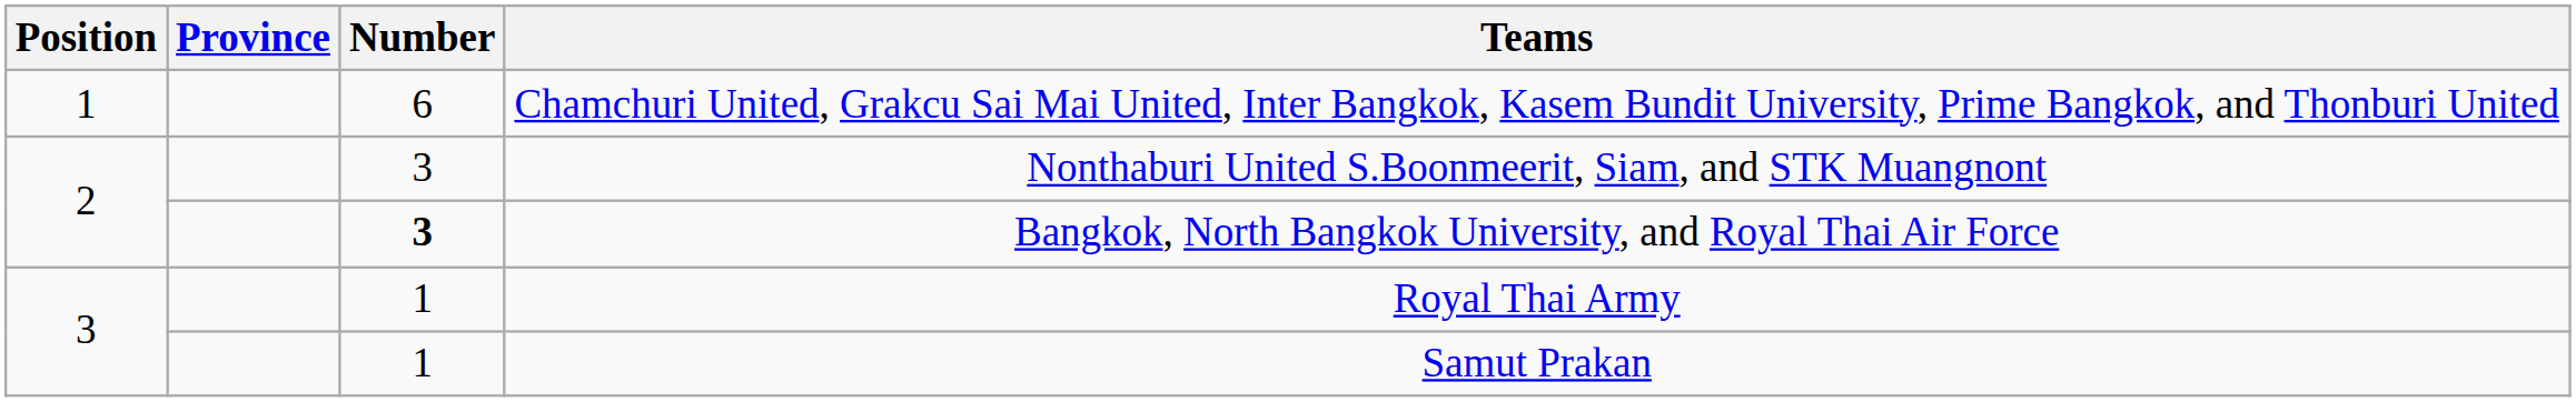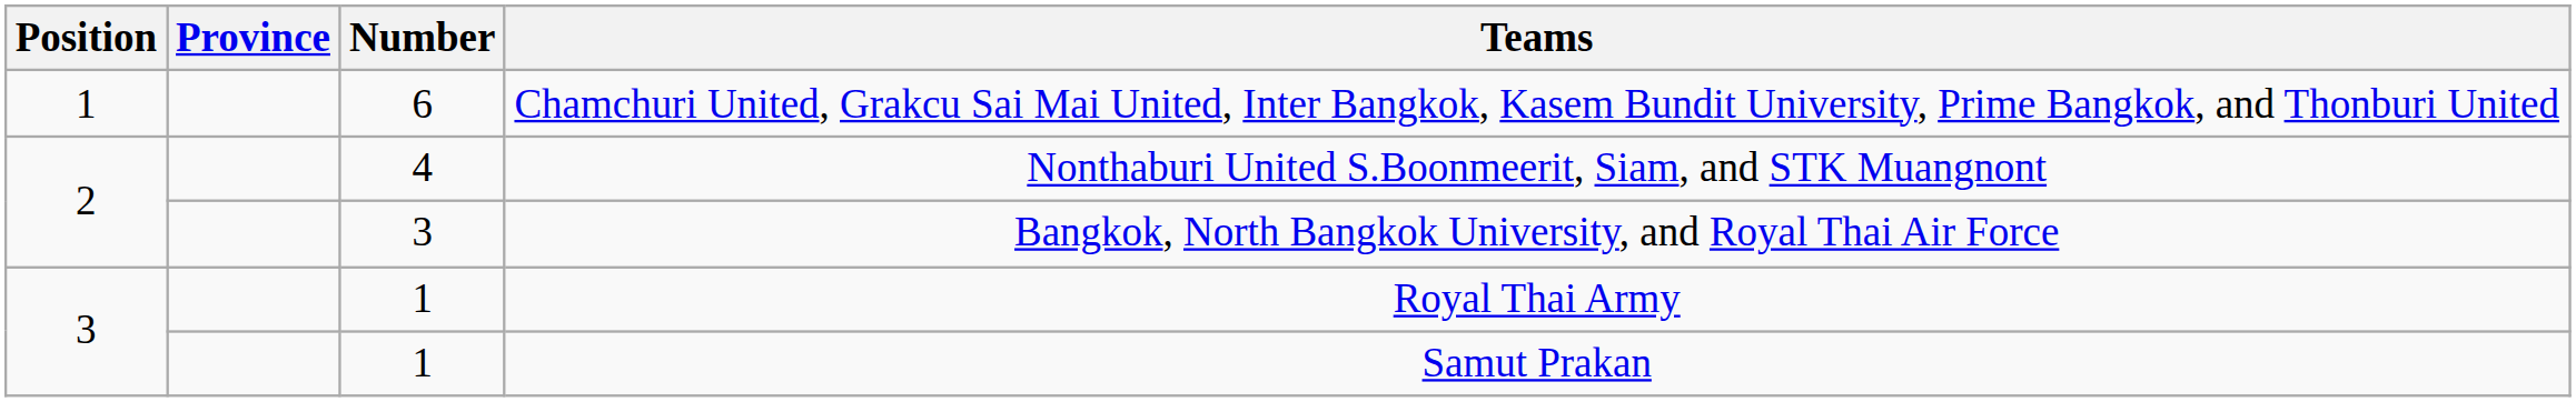 <table class="wikitable">
 <tr>
 <th>Position</th>
 <th><a href='#'>Province</a></th>
 <th>Number</th>
 <th>Teams</th>
 </tr>
 <tr>
 <td align=center rowspan="1">1</td>
 <td></td>
 <td align=center>6</td>
 <td align=center><a href='#'>Chamchuri United</a>, <a href='#'>Grakcu Sai Mai United</a>, <a href='#'>Inter Bangkok</a>, <a href='#'>Kasem Bundit University</a>, <a href='#'>Prime Bangkok</a>, and <a href='#'>Thonburi United</a></td>
 </tr>
 <tr>
 <td align=center rowspan="2">2</td>
 <td></td>
-<td align=center>3</td>
+<td align=center>4</td>
 <td align=center><a href='#'>Nonthaburi United S.Boonmeerit</a>, <a href='#'>Siam</a>, and <a href='#'>STK Muangnont</a></td>
 </tr>
 <tr>
 <td></td>
-<td align=center><strong>3</strong></td>
+<td align=center>3</td>
 <td align=center><a href='#'>Bangkok</a>, <a href='#'>North Bangkok University</a>,  and <a href='#'>Royal Thai Air Force</a></td>
 </tr>
 <tr>
 <td align=center rowspan="2">3</td>
 <td></td>
 <td align=center>1</td>
 <td align=center><a href='#'>Royal Thai Army</a></td>
 </tr>
 <tr>
 <td></td>
 <td align=center>1</td>
 <td align=center><a href='#'>Samut Prakan</a></td>
 </tr>
 </table>
